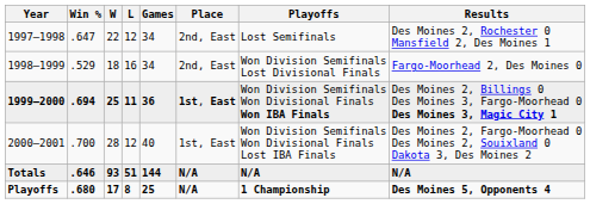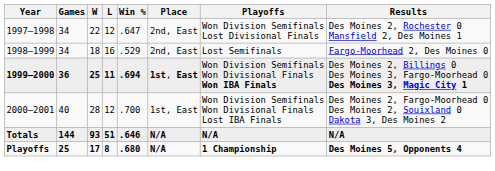 <table class="wikitable">
 <tr>
 <th>Year</th>
-<th>Win %</th>
+<th>Games</th>
 <th>W</th>
 <th>L</th>
-<th>Games</th>
+<th>Win %</th>
 <th>Place</th>
 <th>Playoffs</th>
 <th>Results</th>
 </tr>
 <tr>
 <td>1997–1998</td>
-<td>.647</td>
+<td>34</td>
 <td>22</td>
 <td>12</td>
-<td>34</td>
+<td>.647</td>
 <td>2nd, East</td>
-<td>Lost Semifinals</td>
+<td>Won Division Semifinals<br> Lost Divisional Finals</td>
 <td>Des Moines 2, <a href='#'>Rochester</a> 0<br> <a href='#'>Mansfield</a> 2, Des Moines 1</td>
 </tr>
 <tr>
 <td>1998–1999</td>
-<td>.529</td>
+<td>34</td>
 <td>18</td>
 <td>16</td>
-<td>34</td>
+<td>.529</td>
 <td>2nd, East</td>
-<td>Won Division Semifinals<br> Lost Divisional Finals</td>
+<td>Lost Semifinals</td>
 <td><a href='#'>Fargo-Moorhead</a> 2, Des Moines 0</td>
 </tr>
 <tr bgcolor="#eeeeee">
 <td><strong>1999–2000</strong></td>
-<td><strong>.694</strong></td>
+<td><strong>36</strong></td>
 <td><strong>25</strong></td>
 <td><strong>11</strong></td>
-<td><strong>36</strong></td>
+<td><strong>.694</strong></td>
 <td><strong>1st</strong>, <strong>East</strong></td>
 <td>Won Division Semifinals<br> Won Divisional Finals<br> <strong>Won IBA Finals</strong></td>
 <td>Des Moines 2, <a href='#'>Billings</a> 0<br> Des Moines 3, Fargo-Moorhead 0<br> <strong>Des Moines 3, <a href='#'>Magic City</a> 1</strong></td>
 </tr>
 <tr>
 <td>2000–2001</td>
-<td>.700</td>
+<td>40</td>
 <td>28</td>
 <td>12</td>
-<td>40</td>
+<td>.700</td>
 <td>1st, East</td>
 <td>Won Division Semifinals<br> Won Divisional Finals<br> Lost IBA Finals</td>
 <td>Des Moines 2, Fargo-Moorhead 0<br> Des Moines 2, <a href='#'>Souixland</a> 0<br> <a href='#'>Dakota</a> 3, Des Moines 2</td>
 </tr>
 <tr bgcolor="#eeeeee">
 <td><strong>Totals</strong></td>
-<td><strong>.646</strong></td>
+<td><strong>144</strong></td>
 <td><strong>93</strong></td>
 <td><strong>51</strong></td>
-<td><strong>144</strong></td>
+<td><strong>.646</strong></td>
 <td><strong>N/A</strong></td>
 <td><strong>N/A</strong></td>
 <td><strong>N/A</strong></td>
 </tr>
 <tr>
 <td><strong>Playoffs</strong></td>
-<td><strong>.680</strong></td>
+<td><strong>25</strong></td>
 <td><strong>17</strong></td>
 <td><strong>8</strong></td>
-<td><strong>25</strong></td>
+<td><strong>.680</strong></td>
 <td><strong>N/A</strong></td>
 <td><strong>1 Championship</strong></td>
 <td><strong>Des Moines 5, Opponents 4</strong></td>
 </tr>
 </table>
